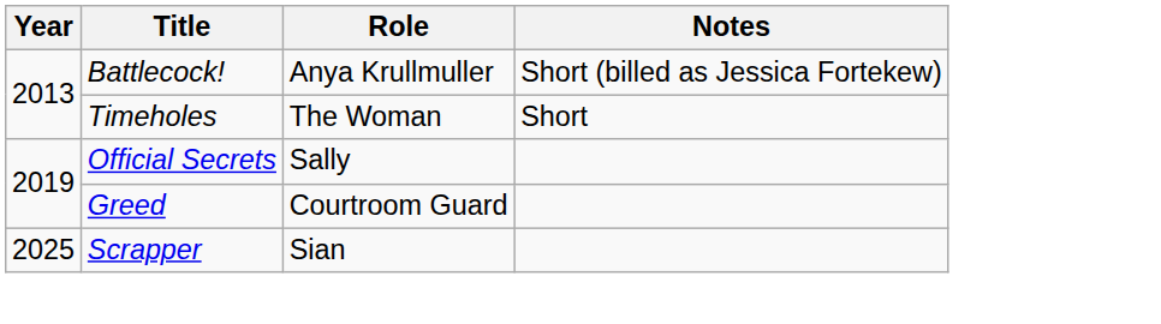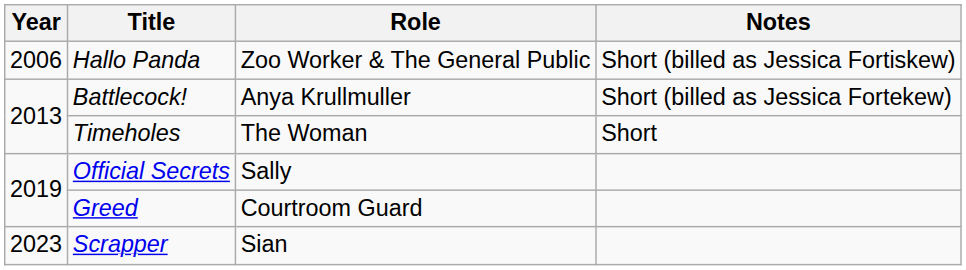 <table class="wikitable">
 <tr>
 <th>Year</th>
 <th>Title</th>
 <th>Role</th>
 <th>Notes</th>
+</tr>
+<tr>
+<td>2006</td>
+<td><em>Hallo Panda</em></td>
+<td>Zoo Worker & The General Public</td>
+<td>Short (billed as Jessica Fortiskew)</td>
 </tr>
 <tr>
 <td rowspan=2>2013</td>
 <td><em>Battlecock!</em></td>
 <td>Anya Krullmuller</td>
 <td>Short (billed as Jessica Fortekew)</td>
 </tr>
 <tr>
 <td><em>Timeholes</em></td>
 <td>The Woman</td>
 <td>Short</td>
 </tr>
 <tr>
 <td rowspan=2>2019</td>
 <td><em><a href='#'>Official Secrets</a></em></td>
 <td>Sally</td>
 <td></td>
 </tr>
 <tr>
 <td><em><a href='#'>Greed</a></em></td>
 <td>Courtroom Guard</td>
 <td></td>
 </tr>
 <tr>
-<td>2025</td>
+<td>2023</td>
 <td><em><a href='#'>Scrapper</a></em></td>
 <td>Sian</td>
 <td></td>
 </tr>
 </table>
